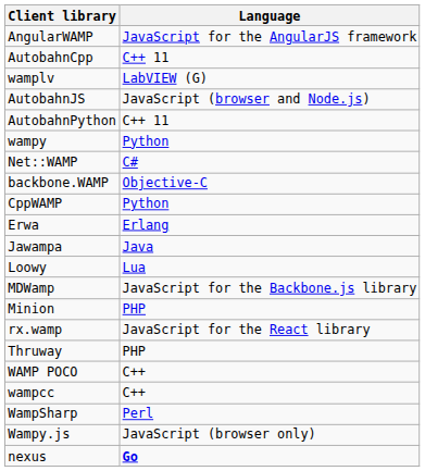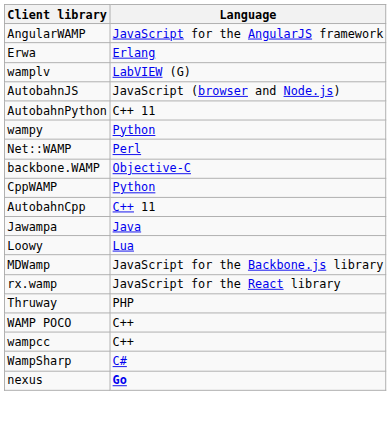 <table class="wikitable">
 <tr>
 <th>Client library</th>
 <th>Language</th>
 </tr>
 <tr>
 <td>AngularWAMP</td>
 <td><a href='#'>JavaScript</a> for the <a href='#'>AngularJS</a> framework</td>
 </tr>
 <tr>
-<td>AutobahnCpp</td>
-<td><a href='#'>C++</a> 11</td>
+<td>Erwa</td>
+<td><a href='#'>Erlang</a></td>
 </tr>
 <tr>
 <td>wamplv</td>
 <td><a href='#'>LabVIEW</a> (G)</td>
 </tr>
 <tr>
 <td>AutobahnJS</td>
 <td>JavaScript (<a href='#'>browser</a> and <a href='#'>Node.js</a>)</td>
 </tr>
 <tr>
 <td>AutobahnPython</td>
 <td>C++ 11</td>
 </tr>
 <tr>
 <td>wampy</td>
 <td><a href='#'>Python</a></td>
 </tr>
 <tr>
 <td>Net::WAMP</td>
-<td><a href='#'>C#</a></td>
+<td><a href='#'>Perl</a></td>
 </tr>
 <tr>
 <td>backbone.WAMP</td>
 <td><a href='#'>Objective-C</a></td>
 </tr>
 <tr>
 <td>CppWAMP</td>
 <td><a href='#'>Python</a></td>
 </tr>
 <tr>
-<td>Erwa</td>
-<td><a href='#'>Erlang</a></td>
+<td>AutobahnCpp</td>
+<td><a href='#'>C++</a> 11</td>
 </tr>
 <tr>
 <td>Jawampa</td>
 <td><a href='#'>Java</a></td>
 </tr>
 <tr>
 <td [>Loowy</td>
 <td><a href='#'>Lua</a></td>
 </tr>
 <tr>
 <td>MDWamp</td>
 <td>JavaScript for the <a href='#'>Backbone.js</a> library</td>
-</tr>
-<tr>
-<td>Minion</td>
-<td><a href='#'>PHP</a></td>
 </tr>
 <tr>
 <td>rx.wamp</td>
 <td>JavaScript for the <a href='#'>React</a> library</td>
 </tr>
 <tr>
 <td>Thruway</td>
 <td>PHP</td>
 </tr>
 <tr>
 <td>WAMP POCO</td>
 <td>C++</td>
 </tr>
 <tr>
 <td>wampcc</td>
 <td>C++</td>
 </tr>
 <tr>
 <td>WampSharp</td>
-<td><a href='#'>Perl</a></td>
-</tr>
-<tr>
-<td>Wampy.js</td>
-<td>JavaScript (browser only)</td>
+<td><a href='#'>C#</a></td>
 </tr>
 <tr>
 <td>nexus</td>
 <td><strong><a href='#'>Go</a></strong></td>
 </tr>
 </table>
